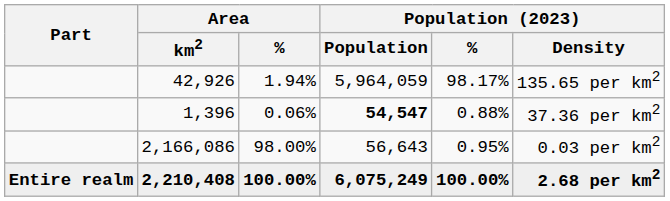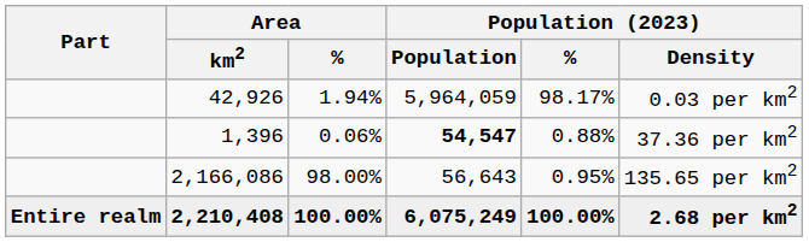 <table class="wikitable sortable" style="text-align:right;">
 <tr>
 <th rowspan="2">Part</th>
 <th colspan="2">Area</th>
 <th colspan="3">Population (2023)</th>
 </tr>
 <tr>
 <th>km<sup>2</sup></th>
 <th>%</th>
 <th>Population</th>
 <th>%</th>
 <th>Density</th>
 </tr>
 <tr>
 <td align="left"></td>
 <td>42,926</td>
 <td>1.94%</td>
 <td>5,964,059</td>
 <td>98.17%</td>
-<td>135.65 per km<sup>2</sup></td>
+<td>0.03 per km<sup>2</sup></td>
 </tr>
 <tr>
 <td align="left"></td>
 <td>1,396</td>
 <td>0.06%</td>
 <td><strong>54,547</strong></td>
 <td>0.88%</td>
 <td>37.36 per km<sup>2</sup></td>
 </tr>
 <tr>
 <td align="left"></td>
 <td>2,166,086</td>
 <td>98.00%</td>
 <td>56,643</td>
 <td>0.95%</td>
-<td>0.03 per km<sup>2</sup></td>
+<td>135.65 per km<sup>2</sup></td>
 </tr>
 <tr class="sortbottom" style="background:#efefef;">
 <td align="left"><strong>Entire realm</strong></td>
 <td><strong>2,210,408</strong></td>
 <td><strong>100.00%</strong></td>
 <td><strong>6,075,249</strong></td>
 <td><strong>100.00%</strong></td>
 <td><strong>2.68 per km<sup>2</sup></strong></td>
 </tr>
 </table>
